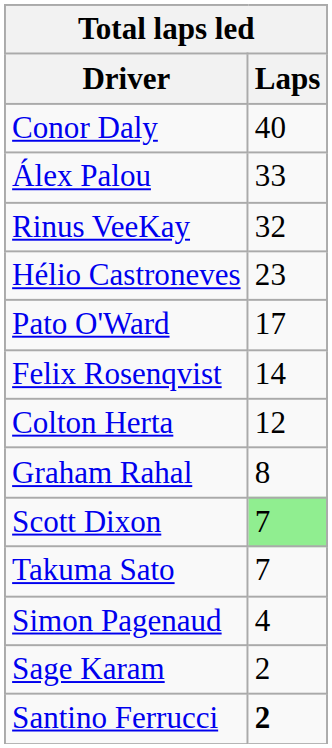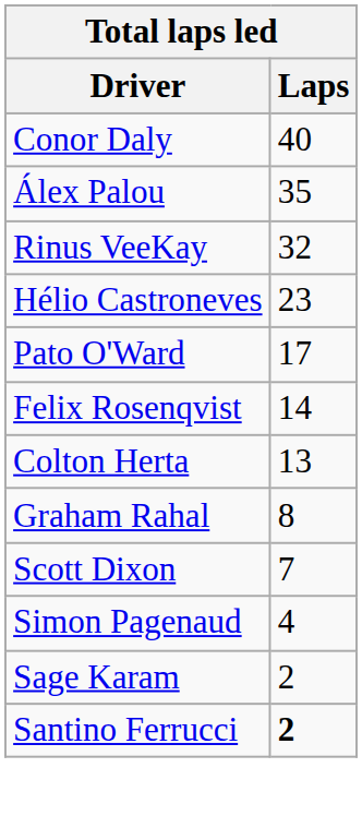 <table class="wikitable">
 <tr>
 <th colspan=2>Total laps led</th>
 </tr>
 <tr>
 <th>Driver</th>
 <th>Laps</th>
 </tr>
 <tr>
 <td><a href='#'>Conor Daly</a></td>
 <td>40</td>
 </tr>
 <tr>
 <td><a href='#'>Álex Palou</a></td>
-<td>33</td>
+<td>35</td>
 </tr>
 <tr>
 <td><a href='#'>Rinus VeeKay</a></td>
 <td>32</td>
 </tr>
 <tr>
 <td><a href='#'>Hélio Castroneves</a></td>
 <td>23</td>
 </tr>
 <tr>
 <td><a href='#'>Pato O'Ward</a></td>
 <td>17</td>
 </tr>
 <tr>
 <td><a href='#'>Felix Rosenqvist</a></td>
 <td>14</td>
 </tr>
 <tr>
 <td><a href='#'>Colton Herta</a></td>
-<td>12</td>
+<td>13</td>
 </tr>
 <tr>
 <td><a href='#'>Graham Rahal</a></td>
 <td>8</td>
 </tr>
 <tr>
 <td><a href='#'>Scott Dixon</a></td>
-<td style="background: lightgreen;">7</td>
-</tr>
-<tr>
-<td><a href='#'>Takuma Sato</a></td>
 <td>7</td>
 </tr>
 <tr>
 <td><a href='#'>Simon Pagenaud</a></td>
 <td>4</td>
 </tr>
 <tr>
 <td><a href='#'>Sage Karam</a></td>
 <td>2</td>
 </tr>
 <tr>
 <td><a href='#'>Santino Ferrucci</a></td>
 <td><strong>2</strong></td>
 </tr>
 </table>
